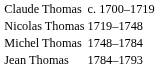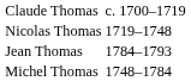 <table>
 <tr>
 <td>Claude Thomas</td>
 <td>c. 1700–1719</td>
 </tr>
 <tr>
 <td>Nicolas Thomas</td>
 <td>1719–1748</td>
 </tr>
 <tr>
+<td>Jean Thomas</td>
+<td>1784–1793</td>
+</tr>
+<tr>
 <td>Michel Thomas</td>
 <td>1748–1784</td>
 </tr>
-<tr>
-<td>Jean Thomas</td>
-<td>1784–1793</td>
-</tr>
 </table>
